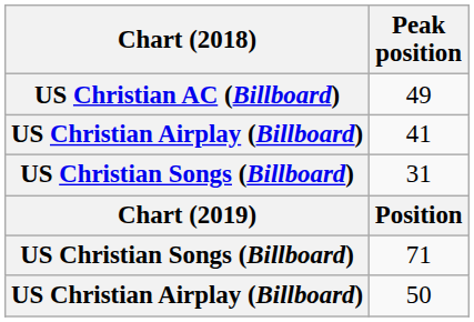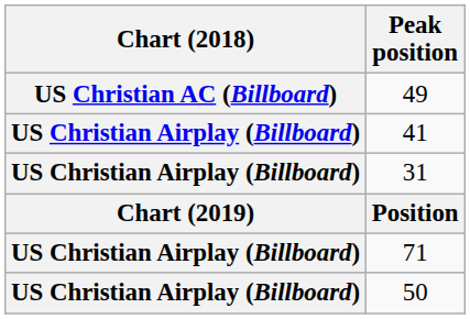 <table class="wikitable plainrowheaders" style="text-align:center">
 <tr>
 <th scope="col">Chart (2018)</th>
 <th scope="col">Peak<br>position</th>
 </tr>
 <tr>
 <th scope="row">US <a href='#'>Christian AC</a> (<em><a href='#'>Billboard</a></em>)</th>
 <td>49</td>
 </tr>
 <tr>
 <th scope="row">US <a href='#'>Christian Airplay</a> (<em><a href='#'>Billboard</a></em>)</th>
 <td>41</td>
 </tr>
 <tr>
-<th scope="row">US <a href='#'>Christian Songs</a> (<em><a href='#'>Billboard</a></em>)</th>
+<th scope="row">US Christian Airplay (<em>Billboard</em>)</th>
 <td>31</td>
 </tr>
 <tr>
 <th scope="col">Chart (2019)</th>
 <th scope="col">Position</th>
 </tr>
 <tr>
-<th scope="row">US Christian Songs (<em>Billboard</em>)</th>
+<th scope="row">US Christian Airplay (<em>Billboard</em>)</th>
 <td>71</td>
 </tr>
 <tr>
 <th scope="row">US Christian Airplay (<em>Billboard</em>)</th>
 <td>50</td>
 </tr>
 </table>
